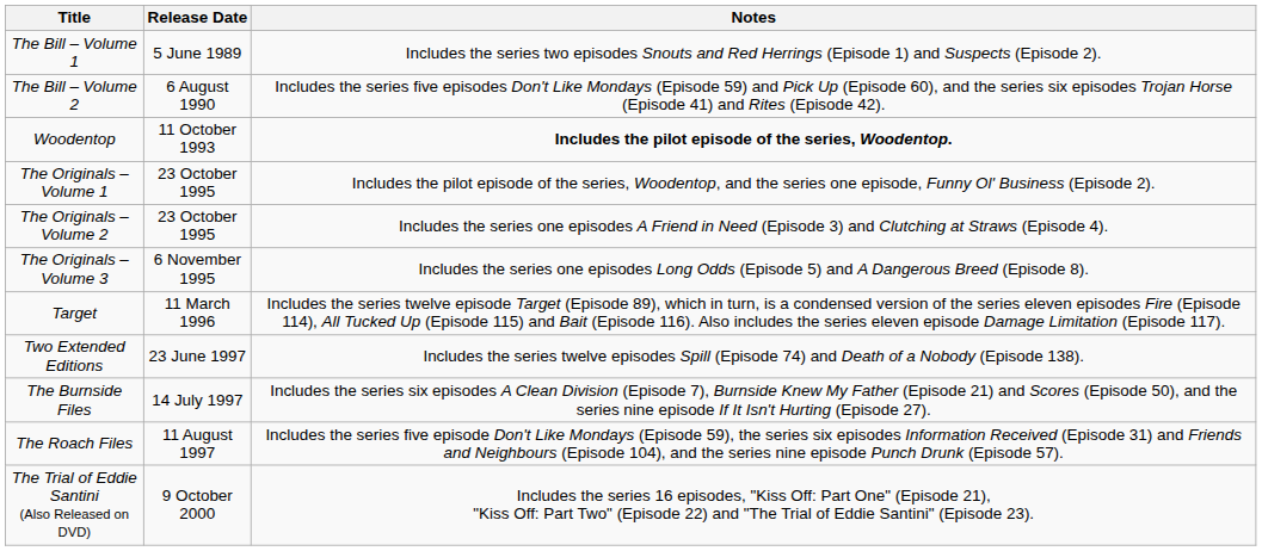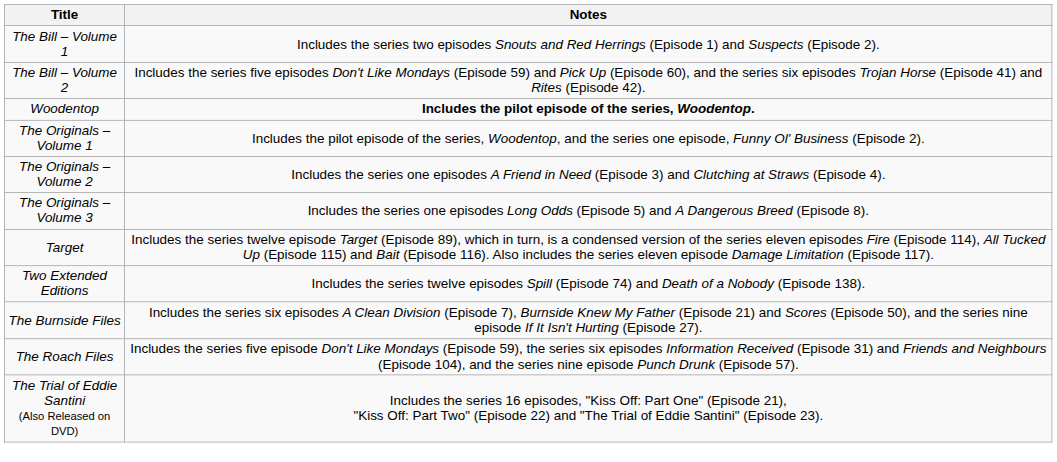 <table class="wikitable">
 <tr>
 <th>Title</th>
-<th>Release Date</th>
 <th>Notes</th>
 </tr>
 <tr style="text-align:center;">
 <td><em>The Bill – Volume 1</em></td>
-<td>5 June 1989</td>
 <td>Includes the series two episodes <em>Snouts and Red Herrings</em> (Episode 1) and <em>Suspects</em> (Episode 2).</td>
 </tr>
 <tr style="text-align:center;">
 <td><em>The Bill – Volume 2</em></td>
-<td>6 August 1990</td>
 <td>Includes the series five episodes <em>Don't Like Mondays</em> (Episode 59) and <em>Pick Up</em> (Episode 60), and the series six episodes <em>Trojan Horse</em> (Episode 41) and <em>Rites</em> (Episode 42).</td>
 </tr>
 <tr style="text-align:center;">
 <td><em>Woodentop</em></td>
-<td>11 October 1993</td>
 <td><strong>Includes the pilot episode of the series, <em>Woodentop</em>.</strong></td>
 </tr>
 <tr style="text-align:center;">
 <td><em>The Originals – Volume 1</em></td>
-<td>23 October 1995</td>
 <td>Includes the pilot episode of the series, <em>Woodentop</em>, and the series one episode, <em>Funny Ol' Business</em> (Episode 2).</td>
 </tr>
 <tr style="text-align:center;">
 <td><em>The Originals – Volume 2</em></td>
-<td>23 October 1995</td>
 <td>Includes the series one episodes <em>A Friend in Need</em> (Episode 3) and <em>Clutching at Straws</em> (Episode 4).</td>
 </tr>
 <tr style="text-align:center;">
 <td><em>The Originals – Volume 3</em></td>
-<td>6 November 1995</td>
 <td>Includes the series one episodes <em>Long Odds</em> (Episode 5) and <em>A Dangerous Breed</em> (Episode 8).</td>
 </tr>
 <tr style="text-align:center;">
 <td><em>Target</em></td>
-<td>11 March 1996</td>
 <td>Includes the series twelve episode <em>Target</em> (Episode 89), which in turn, is a condensed version of the series eleven episodes <em>Fire</em> (Episode 114), <em>All Tucked Up</em> (Episode 115) and <em>Bait</em> (Episode 116). Also includes the series eleven episode <em>Damage Limitation</em> (Episode 117).</td>
 </tr>
 <tr style="text-align:center;">
 <td><em>Two Extended Editions</em></td>
-<td>23 June 1997</td>
 <td>Includes the series twelve episodes <em>Spill</em> (Episode 74) and <em>Death of a Nobody</em> (Episode 138).</td>
 </tr>
 <tr style="text-align:center;">
 <td><em>The Burnside Files</em></td>
-<td>14 July 1997</td>
 <td>Includes the series six episodes <em>A Clean Division</em> (Episode 7), <em>Burnside Knew My Father</em> (Episode 21) and <em>Scores</em> (Episode 50), and the series nine episode <em>If It Isn't Hurting</em> (Episode 27).</td>
 </tr>
 <tr style="text-align:center;">
 <td><em>The Roach Files</em></td>
-<td>11 August 1997</td>
 <td>Includes the series five episode <em>Don't Like Mondays</em> (Episode 59), the series six episodes <em>Information Received</em> (Episode 31) and <em>Friends and Neighbours</em> (Episode 104), and the series nine episode <em>Punch Drunk</em> (Episode 57).</td>
 </tr>
 <tr style="text-align:center;">
 <td><em>The Trial of Eddie Santini</em><br><small>(Also Released on DVD)</small></td>
-<td>9 October 2000</td>
 <td>Includes the series 16 episodes, "Kiss Off: Part One" (Episode 21),<br> "Kiss Off: Part Two" (Episode 22) and "The Trial of Eddie Santini"       (Episode 23).</td>
 </tr>
 </table>
